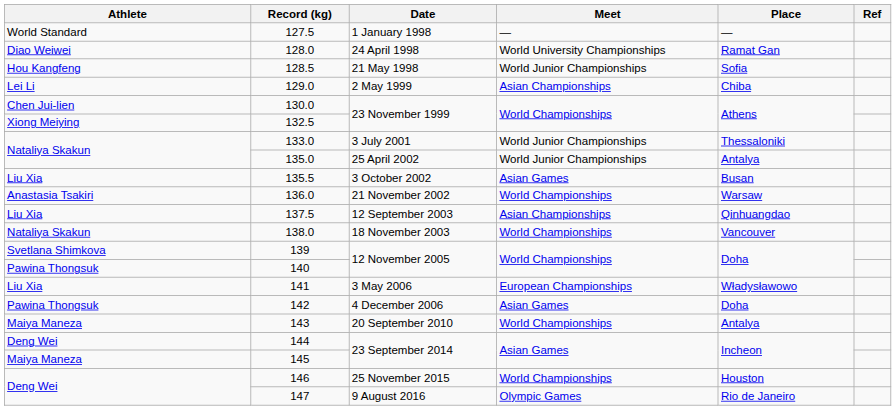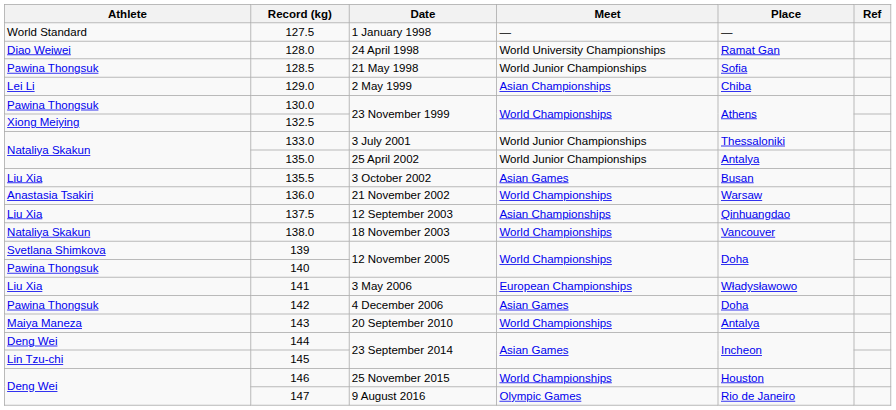 <table class="wikitable" style="font-size:90%; width: 70%;">
 <tr>
 <th width=20%>Athlete</th>
 <th width=8%>Record (kg)</th>
 <th width=12%>Date</th>
 <th width=18%>Meet</th>
 <th width=11%>Place</th>
 <th width=3%>Ref</th>
 </tr>
 <tr>
 <td>World Standard</td>
 <td align="center">127.5</td>
 <td>1 January 1998</td>
 <td>—</td>
 <td>—</td>
 <td></td>
 </tr>
 <tr>
 <td> <a href='#'>Diao Weiwei</a></td>
 <td align="center">128.0</td>
 <td>24 April 1998</td>
 <td>World University Championships</td>
 <td><a href='#'>Ramat Gan</a></td>
 <td></td>
 </tr>
 <tr>
-<td> <a href='#'>Hou Kangfeng</a></td>
+<td> <a href='#'>Pawina Thongsuk</a></td>
 <td align="center">128.5</td>
 <td>21 May 1998</td>
 <td>World Junior Championships</td>
 <td><a href='#'>Sofia</a></td>
 <td></td>
 </tr>
 <tr>
 <td> <a href='#'>Lei Li</a></td>
 <td align="center">129.0</td>
 <td>2 May 1999</td>
 <td><a href='#'>Asian Championships</a></td>
 <td><a href='#'>Chiba</a></td>
 <td></td>
 </tr>
 <tr>
-<td> <a href='#'>Chen Jui-lien</a></td>
+<td> <a href='#'>Pawina Thongsuk</a></td>
 <td align="center">130.0</td>
 <td rowspan=2>23 November 1999</td>
 <td rowspan=2><a href='#'>World Championships</a></td>
 <td rowspan=2><a href='#'>Athens</a></td>
 <td></td>
 </tr>
 <tr>
 <td> <a href='#'>Xiong Meiying</a></td>
 <td align="center">132.5</td>
 <td></td>
 </tr>
 <tr>
 <td rowspan=2> <a href='#'>Nataliya Skakun</a></td>
 <td align="center">133.0</td>
 <td>3 July 2001</td>
 <td>World Junior Championships</td>
 <td><a href='#'>Thessaloniki</a></td>
 <td></td>
 </tr>
 <tr>
 <td align="center">135.0</td>
 <td>25 April 2002</td>
 <td>World Junior Championships</td>
 <td><a href='#'>Antalya</a></td>
 <td></td>
 </tr>
 <tr>
 <td> <a href='#'>Liu Xia</a></td>
 <td align="center">135.5</td>
 <td>3 October 2002</td>
 <td><a href='#'>Asian Games</a></td>
 <td><a href='#'>Busan</a></td>
 <td></td>
 </tr>
 <tr>
 <td> <a href='#'>Anastasia Tsakiri</a></td>
 <td align="center">136.0</td>
 <td>21 November 2002</td>
 <td><a href='#'>World Championships</a></td>
 <td><a href='#'>Warsaw</a></td>
 <td></td>
 </tr>
 <tr>
 <td> <a href='#'>Liu Xia</a></td>
 <td align="center">137.5</td>
 <td>12 September 2003</td>
 <td><a href='#'>Asian Championships</a></td>
 <td><a href='#'>Qinhuangdao</a></td>
 <td></td>
 </tr>
 <tr>
 <td> <a href='#'>Nataliya Skakun</a></td>
 <td align="center">138.0</td>
 <td>18 November 2003</td>
 <td><a href='#'>World Championships</a></td>
 <td><a href='#'>Vancouver</a></td>
 <td></td>
 </tr>
 <tr>
 <td> <a href='#'>Svetlana Shimkova</a></td>
 <td align="center">139</td>
 <td rowspan=2>12 November 2005</td>
 <td rowspan=2><a href='#'>World Championships</a></td>
 <td rowspan=2><a href='#'>Doha</a></td>
 <td></td>
 </tr>
 <tr>
 <td> <a href='#'>Pawina Thongsuk</a></td>
 <td align="center">140</td>
 <td></td>
 </tr>
 <tr>
 <td> <a href='#'>Liu Xia</a></td>
 <td align="center">141</td>
 <td>3 May 2006</td>
 <td><a href='#'>European Championships</a></td>
 <td><a href='#'>Władysławowo</a></td>
 <td></td>
 </tr>
 <tr>
 <td> <a href='#'>Pawina Thongsuk</a></td>
 <td align="center">142</td>
 <td>4 December 2006</td>
 <td><a href='#'>Asian Games</a></td>
 <td><a href='#'>Doha</a></td>
 <td></td>
 </tr>
 <tr>
 <td> <a href='#'>Maiya Maneza</a></td>
 <td align="center">143</td>
 <td>20 September 2010</td>
 <td><a href='#'>World Championships</a></td>
 <td><a href='#'>Antalya</a></td>
 <td></td>
 </tr>
 <tr>
 <td> <a href='#'>Deng Wei</a></td>
 <td align="center">144</td>
 <td rowspan=2>23 September 2014</td>
 <td rowspan=2><a href='#'>Asian Games</a></td>
 <td rowspan=2><a href='#'>Incheon</a></td>
 <td></td>
 </tr>
 <tr>
-<td> <a href='#'>Maiya Maneza</a></td>
+<td> <a href='#'>Lin Tzu-chi</a></td>
 <td align="center">145</td>
 <td></td>
 </tr>
 <tr>
 <td rowspan=2> <a href='#'>Deng Wei</a></td>
 <td align="center">146</td>
 <td>25 November 2015</td>
 <td><a href='#'>World Championships</a></td>
 <td><a href='#'>Houston</a></td>
 <td></td>
 </tr>
 <tr>
 <td align="center">147</td>
 <td>9 August 2016</td>
 <td><a href='#'>Olympic Games</a></td>
 <td><a href='#'>Rio de Janeiro</a></td>
 <td></td>
 </tr>
 </table>
